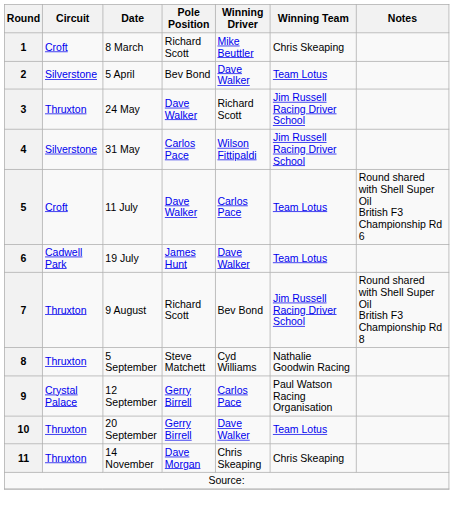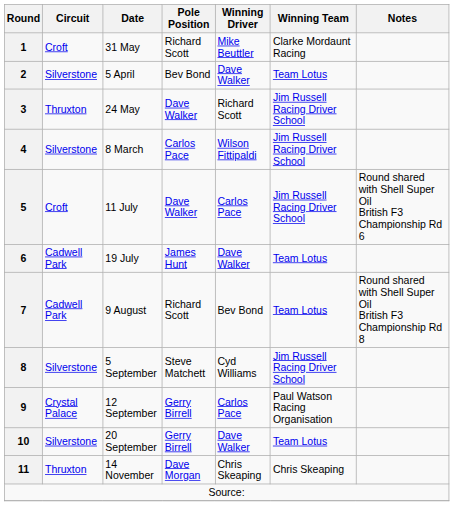 <table class="wikitable" style="font-size: 90%;">
 <tr>
 <th>Round</th>
 <th>Circuit</th>
 <th>Date</th>
 <th>Pole Position</th>
 <th>Winning Driver</th>
 <th>Winning Team</th>
 <th>Notes</th>
 </tr>
 <tr>
 <th>1</th>
 <td> <a href='#'>Croft</a></td>
-<td>8 March</td>
+<td>31 May</td>
 <td> Richard Scott</td>
 <td> <a href='#'>Mike Beuttler</a></td>
-<td>Chris Skeaping</td>
+<td>Clarke Mordaunt Racing</td>
 <td></td>
 </tr>
 <tr>
 <th>2</th>
 <td> <a href='#'>Silverstone</a></td>
 <td>5 April</td>
 <td> Bev Bond</td>
 <td> <a href='#'>Dave Walker</a></td>
 <td><a href='#'>Team Lotus</a></td>
 <td></td>
 </tr>
 <tr>
 <th>3</th>
 <td> <a href='#'>Thruxton</a></td>
 <td>24 May</td>
 <td> <a href='#'>Dave Walker</a></td>
 <td> Richard Scott</td>
 <td><a href='#'>Jim Russell Racing Driver School</a></td>
 <td></td>
 </tr>
 <tr>
 <th>4</th>
 <td> <a href='#'>Silverstone</a></td>
-<td>31 May</td>
+<td>8 March</td>
 <td> <a href='#'>Carlos Pace</a></td>
 <td> <a href='#'>Wilson Fittipaldi</a></td>
 <td><a href='#'>Jim Russell Racing Driver School</a></td>
 <td></td>
 </tr>
 <tr>
 <th>5</th>
 <td> <a href='#'>Croft</a></td>
 <td>11 July</td>
 <td> <a href='#'>Dave Walker</a></td>
 <td> <a href='#'>Carlos Pace</a></td>
-<td><a href='#'>Team Lotus</a></td>
+<td><a href='#'>Jim Russell Racing Driver School</a></td>
 <td>Round shared with Shell Super Oil<br>British F3 Championship Rd 6</td>
 </tr>
 <tr>
 <th>6</th>
 <td> <a href='#'>Cadwell Park</a></td>
 <td>19 July</td>
 <td> <a href='#'>James Hunt</a></td>
 <td> <a href='#'>Dave Walker</a></td>
 <td><a href='#'>Team Lotus</a></td>
 <td></td>
 </tr>
 <tr>
 <th>7</th>
-<td> <a href='#'>Thruxton</a></td>
+<td> <a href='#'>Cadwell Park</a></td>
 <td>9 August</td>
 <td> Richard Scott</td>
 <td> Bev Bond</td>
-<td><a href='#'>Jim Russell Racing Driver School</a></td>
+<td><a href='#'>Team Lotus</a></td>
 <td>Round shared with Shell Super Oil<br>British F3 Championship Rd 8</td>
 </tr>
 <tr>
 <th>8</th>
-<td> <a href='#'>Thruxton</a></td>
+<td> <a href='#'>Silverstone</a></td>
 <td>5 September</td>
 <td> Steve Matchett</td>
 <td> Cyd Williams</td>
-<td>Nathalie Goodwin Racing</td>
+<td><a href='#'>Jim Russell Racing Driver School</a></td>
 <td></td>
 </tr>
 <tr>
 <th>9</th>
 <td> <a href='#'>Crystal Palace</a></td>
 <td>12 September</td>
 <td> <a href='#'>Gerry Birrell</a></td>
 <td> <a href='#'>Carlos Pace</a></td>
 <td>Paul Watson Racing Organisation</td>
 </tr>
 <tr>
 <th>10</th>
-<td> <a href='#'>Thruxton</a></td>
+<td> <a href='#'>Silverstone</a></td>
 <td>20 September</td>
 <td> <a href='#'>Gerry Birrell</a></td>
 <td> <a href='#'>Dave Walker</a></td>
 <td><a href='#'>Team Lotus</a></td>
 <td></td>
 </tr>
 <tr>
 <th>11</th>
 <td> <a href='#'>Thruxton</a></td>
 <td>14 November</td>
 <td> <a href='#'>Dave Morgan</a></td>
 <td> Chris Skeaping</td>
 <td>Chris Skeaping</td>
 <td></td>
 </tr>
 <tr>
 <td colspan=7 align=center>Source:</td>
 </tr>
 <tr>
 </tr>
 </table>
